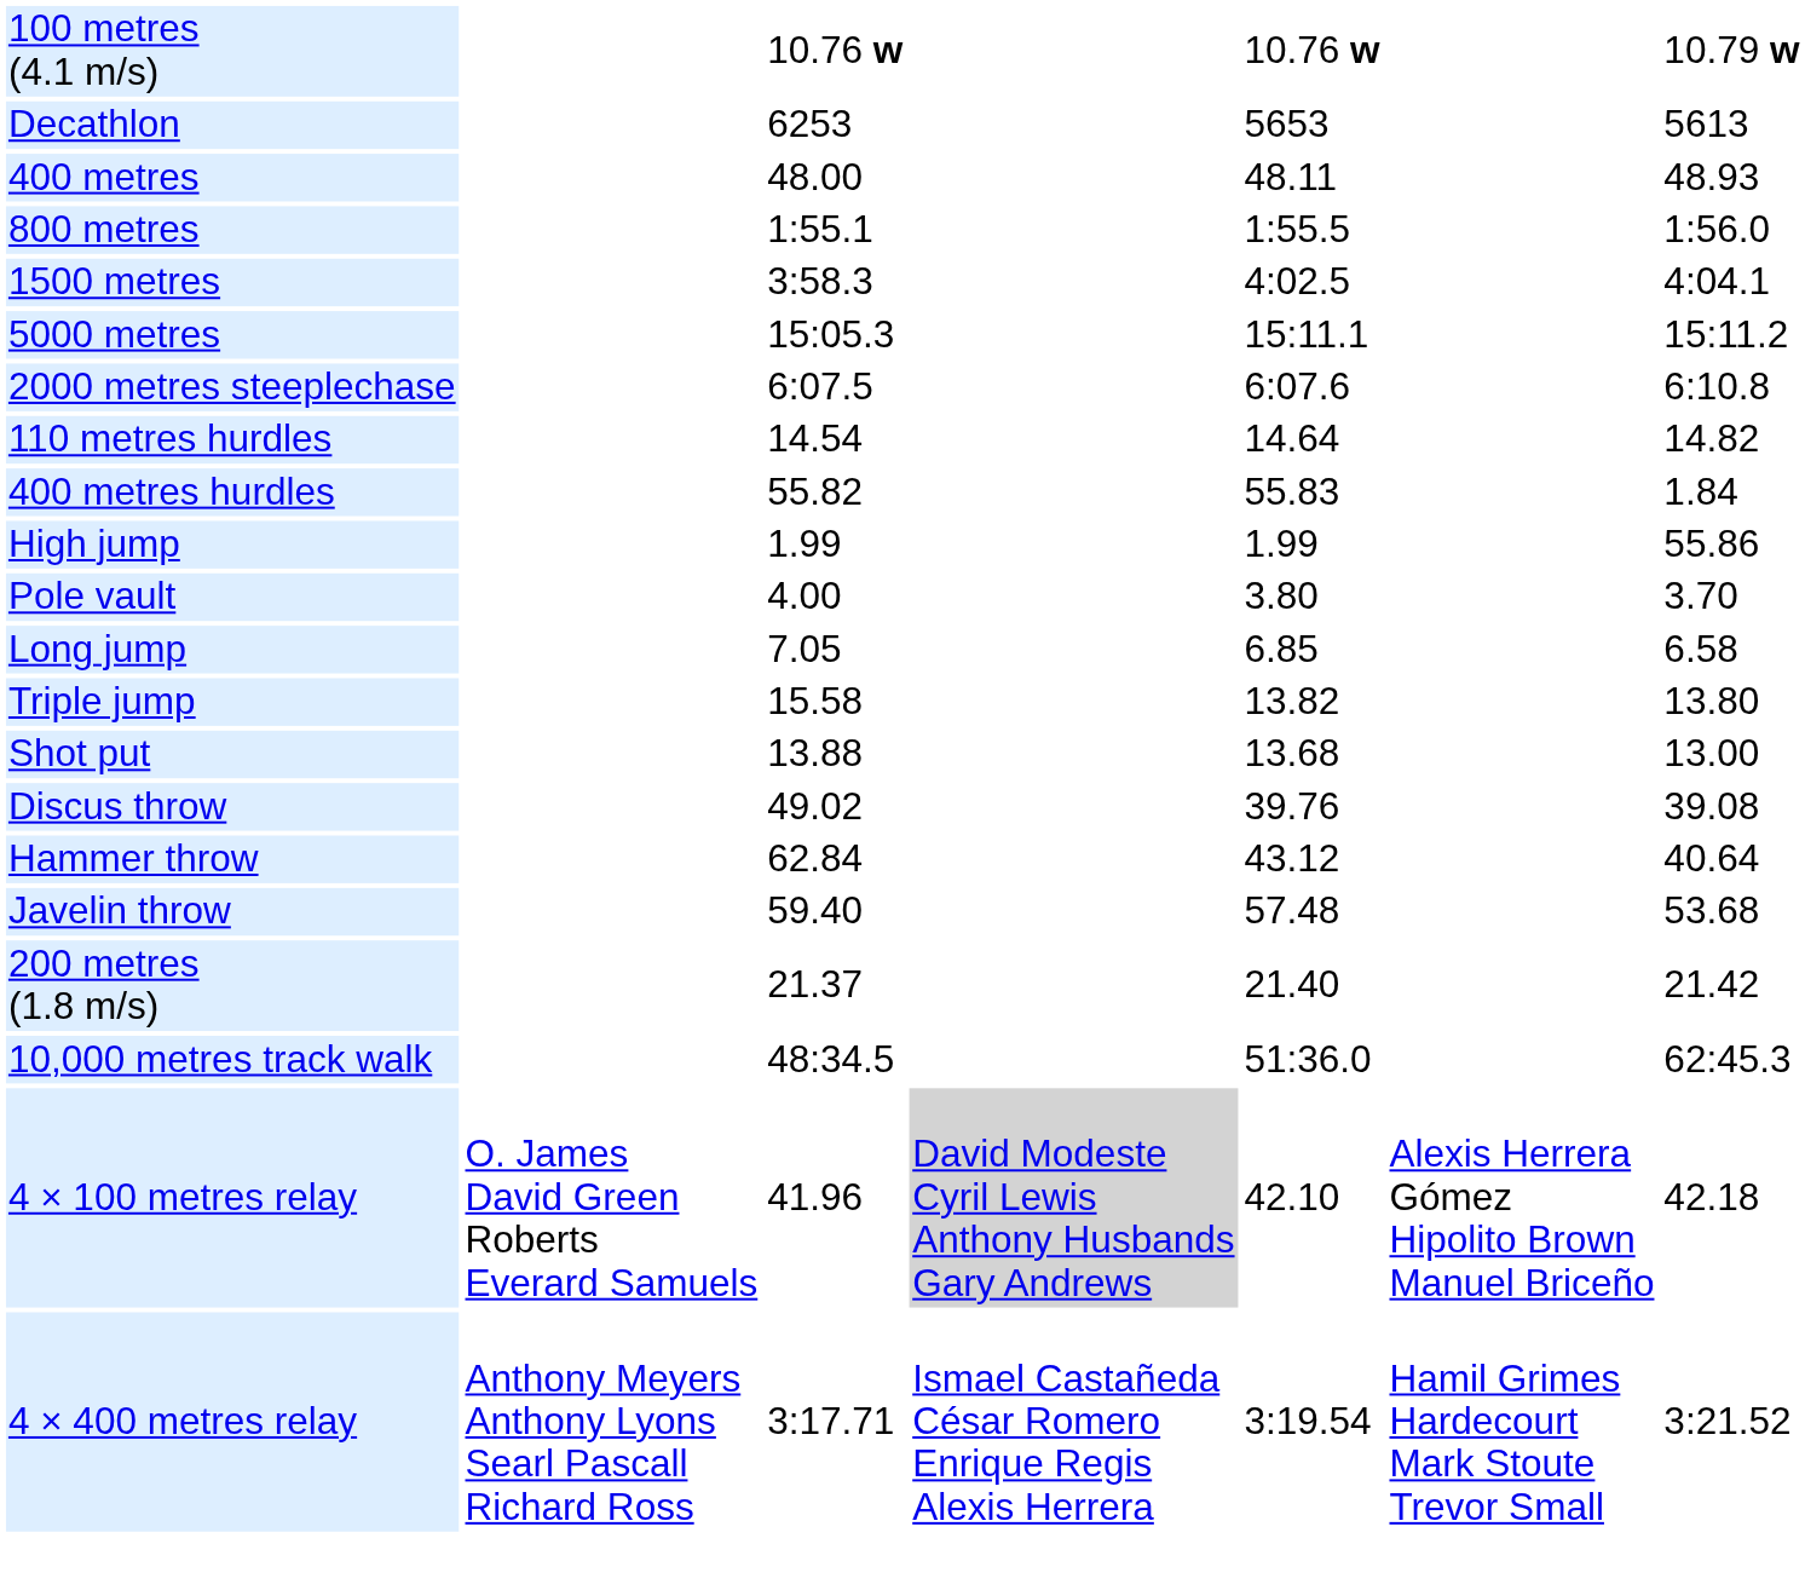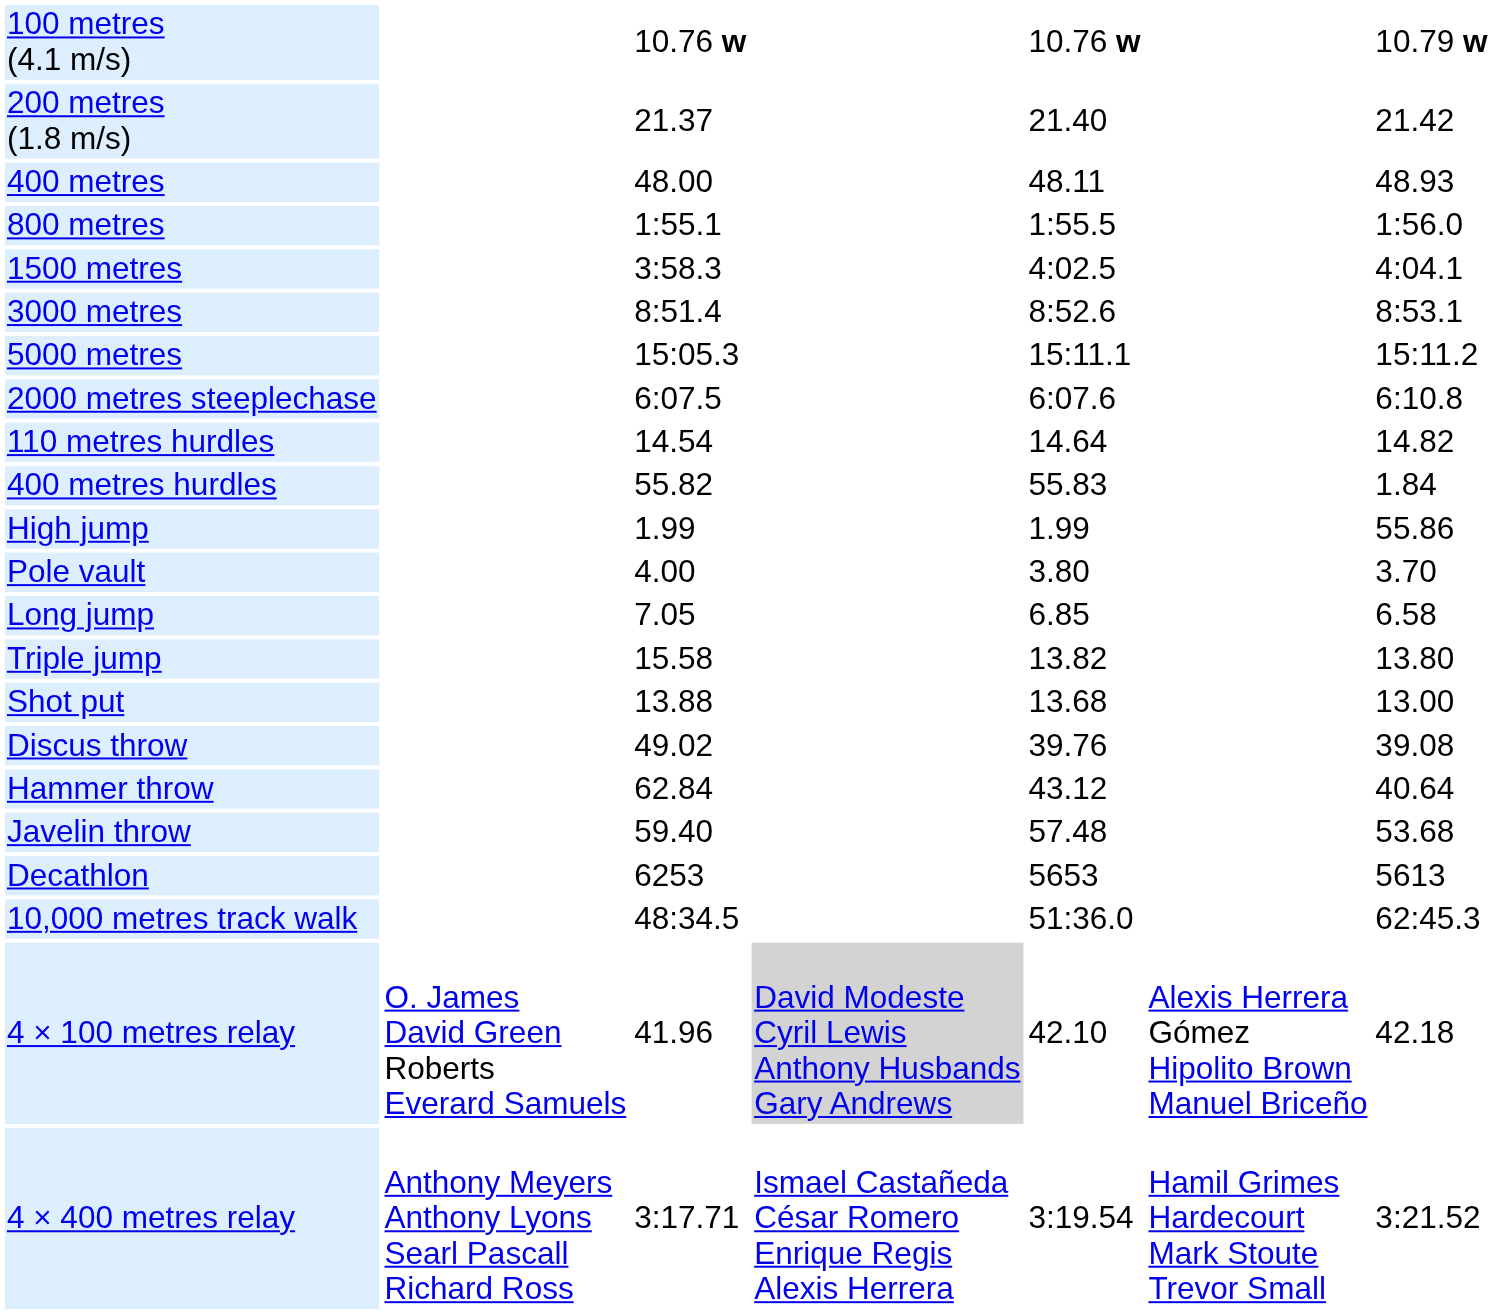 <table>
 <tr>
 <td bgcolor = DDEEFF><a href='#'>100 metres</a> <br> (4.1 m/s)</td>
 <td></td>
 <td>10.76 <strong>w</strong></td>
 <td></td>
 <td>10.76 <strong>w</strong></td>
 <td></td>
 <td>10.79 <strong>w</strong></td>
 </tr>
 <tr>
-<td bgcolor = DDEEFF><a href='#'>Decathlon</a></td>
+<td bgcolor = DDEEFF><a href='#'>200 metres</a> <br> (1.8 m/s)</td>
 <td></td>
-<td>6253</td>
+<td>21.37</td>
 <td></td>
-<td>5653</td>
+<td>21.40</td>
 <td></td>
-<td>5613</td>
+<td>21.42</td>
 </tr>
 <tr>
 <td bgcolor = DDEEFF><a href='#'>400 metres</a></td>
 <td></td>
 <td>48.00</td>
 <td></td>
 <td>48.11</td>
 <td></td>
 <td>48.93</td>
 </tr>
 <tr>
 <td bgcolor = DDEEFF><a href='#'>800 metres</a></td>
 <td></td>
 <td>1:55.1</td>
 <td></td>
 <td>1:55.5</td>
 <td></td>
 <td>1:56.0</td>
 </tr>
 <tr>
 <td bgcolor = DDEEFF><a href='#'>1500 metres</a></td>
 <td></td>
 <td>3:58.3</td>
 <td></td>
 <td>4:02.5</td>
 <td></td>
 <td>4:04.1</td>
+</tr>
+<tr>
+<td bgcolor = DDEEFF><a href='#'>3000 metres</a></td>
+<td></td>
+<td>8:51.4</td>
+<td></td>
+<td>8:52.6</td>
+<td></td>
+<td>8:53.1</td>
 </tr>
 <tr>
 <td bgcolor = DDEEFF><a href='#'>5000 metres</a></td>
 <td></td>
 <td>15:05.3</td>
 <td></td>
 <td>15:11.1</td>
 <td></td>
 <td>15:11.2</td>
 </tr>
 <tr>
 <td bgcolor = DDEEFF><a href='#'>2000 metres steeplechase</a></td>
 <td></td>
 <td>6:07.5</td>
 <td></td>
 <td>6:07.6</td>
 <td></td>
 <td>6:10.8</td>
 </tr>
 <tr>
 <td bgcolor = DDEEFF><a href='#'>110 metres hurdles</a></td>
 <td></td>
 <td>14.54</td>
 <td></td>
 <td>14.64</td>
 <td></td>
 <td>14.82</td>
 </tr>
 <tr>
 <td bgcolor = DDEEFF><a href='#'>400 metres hurdles</a></td>
 <td></td>
 <td>55.82</td>
 <td></td>
 <td>55.83</td>
 <td></td>
 <td>1.84</td>
 </tr>
 <tr>
 <td bgcolor = DDEEFF><a href='#'>High jump</a></td>
 <td></td>
 <td>1.99</td>
 <td></td>
 <td>1.99</td>
 <td></td>
 <td>55.86</td>
 </tr>
 <tr>
 <td bgcolor = DDEEFF><a href='#'>Pole vault</a></td>
 <td></td>
 <td>4.00</td>
 <td></td>
 <td>3.80</td>
 <td></td>
 <td>3.70</td>
 </tr>
 <tr>
 <td bgcolor = DDEEFF><a href='#'>Long jump</a></td>
 <td></td>
 <td>7.05</td>
 <td></td>
 <td>6.85</td>
 <td></td>
 <td>6.58</td>
 </tr>
 <tr>
 <td bgcolor = DDEEFF><a href='#'>Triple jump</a></td>
 <td></td>
 <td>15.58</td>
 <td></td>
 <td>13.82</td>
 <td></td>
 <td>13.80</td>
 </tr>
 <tr>
 <td bgcolor = DDEEFF><a href='#'>Shot put</a></td>
 <td></td>
 <td>13.88</td>
 <td></td>
 <td>13.68</td>
 <td></td>
 <td>13.00</td>
 </tr>
 <tr>
 <td bgcolor = DDEEFF><a href='#'>Discus throw</a></td>
 <td></td>
 <td>49.02</td>
 <td></td>
 <td>39.76</td>
 <td></td>
 <td>39.08</td>
 </tr>
 <tr>
 <td bgcolor = DDEEFF><a href='#'>Hammer throw</a></td>
 <td></td>
 <td>62.84</td>
 <td></td>
 <td>43.12</td>
 <td></td>
 <td>40.64</td>
 </tr>
 <tr>
 <td bgcolor = DDEEFF><a href='#'>Javelin throw</a></td>
 <td></td>
 <td>59.40</td>
 <td></td>
 <td>57.48</td>
 <td></td>
 <td>53.68</td>
 </tr>
 <tr>
-<td bgcolor = DDEEFF><a href='#'>200 metres</a> <br> (1.8 m/s)</td>
+<td bgcolor = DDEEFF><a href='#'>Decathlon</a></td>
 <td></td>
-<td>21.37</td>
+<td>6253</td>
 <td></td>
-<td>21.40</td>
+<td>5653</td>
 <td></td>
-<td>21.42</td>
+<td>5613</td>
 </tr>
 <tr>
 <td bgcolor = DDEEFF><a href='#'>10,000 metres track walk</a></td>
 <td></td>
 <td>48:34.5</td>
 <td></td>
 <td>51:36.0</td>
 <td></td>
 <td>62:45.3</td>
 </tr>
 <tr>
 <td bgcolor = DDEEFF><a href='#'>4 × 100 metres relay</a></td>
 <td> <br> <a href='#'>O. James</a> <br> <a href='#'>David Green</a> <br> Roberts <br> <a href='#'>Everard Samuels</a></td>
 <td>41.96</td>
 <td style="background: lightgrey;"> <br> <a href='#'>David Modeste</a> <br> <a href='#'>Cyril Lewis</a> <br> <a href='#'>Anthony Husbands</a> <br> <a href='#'>Gary Andrews</a></td>
 <td>42.10</td>
 <td> <br> <a href='#'>Alexis Herrera</a> <br> Gómez <br> <a href='#'>Hipolito Brown</a> <br> <a href='#'>Manuel Briceño</a></td>
 <td>42.18</td>
 </tr>
 <tr>
 <td bgcolor = DDEEFF><a href='#'>4 × 400 metres relay</a></td>
 <td> <br> <a href='#'>Anthony Meyers</a> <br> <a href='#'>Anthony Lyons</a> <br> <a href='#'>Searl Pascall</a> <br> <a href='#'>Richard Ross</a></td>
 <td>3:17.71</td>
 <td> <br> <a href='#'>Ismael Castañeda</a> <br> <a href='#'>César Romero</a> <br> <a href='#'>Enrique Regis</a> <br> <a href='#'>Alexis Herrera</a></td>
 <td>3:19.54</td>
 <td> <br> <a href='#'>Hamil Grimes</a> <br> <a href='#'>Hardecourt</a> <br> <a href='#'>Mark Stoute</a> <br> <a href='#'>Trevor Small</a></td>
 <td>3:21.52</td>
 </tr>
 </table>
